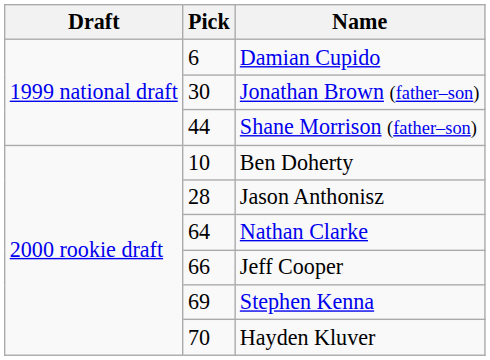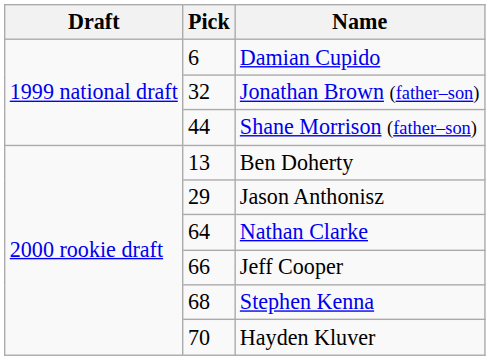 <table class="wikitable plainrowheaders">
 <tr>
 <th scope="col"><strong>Draft</strong></th>
 <th scope="col"><strong>Pick</strong></th>
 <th scope="col"><strong>Name</strong></th>
 </tr>
 <tr>
 <th rowspan= "3" style="font-weight: normal; background: #F9F9F9; text-align: left;"><a href='#'>1999 national draft</a></th>
 <td>6</td>
 <td><a href='#'>Damian Cupido</a></td>
 </tr>
 <tr>
-<td>30</td>
+<td>32</td>
 <td><a href='#'>Jonathan Brown</a> <small>(<a href='#'>father–son</a>)</small></td>
 </tr>
 <tr>
 <td>44</td>
 <td><a href='#'>Shane Morrison</a> <small>(<a href='#'>father–son</a>)</small></td>
 </tr>
 <tr>
 <th rowspan= "6" style="font-weight: normal; background: #F9F9F9; text-align: left;"><a href='#'>2000 rookie draft</a></th>
-<td>10</td>
+<td>13</td>
 <td>Ben Doherty</td>
 </tr>
 <tr>
-<td>28</td>
+<td>29</td>
 <td>Jason Anthonisz</td>
 </tr>
 <tr>
 <td>64</td>
 <td><a href='#'>Nathan Clarke</a></td>
 </tr>
 <tr>
 <td>66</td>
 <td>Jeff Cooper</td>
 </tr>
 <tr>
-<td>69</td>
+<td>68</td>
 <td><a href='#'>Stephen Kenna</a></td>
 </tr>
 <tr>
 <td>70</td>
 <td>Hayden Kluver</td>
 </tr>
 </table>
